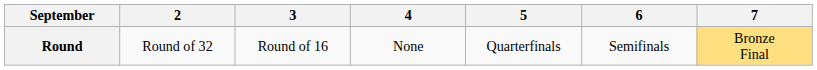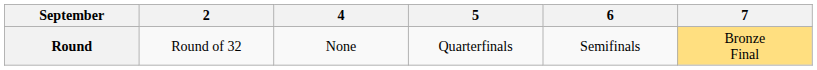 <table class="wikitable" style="text-align:center">
 <tr>
 <th width=10%>September</th>
 <th width=10%>2</th>
-<th width=10%>3</th>
 <th width=10%>4</th>
 <th width=10%>5</th>
 <th width=10%>6</th>
 <th width=10%>7</th>
 </tr>
 <tr>
 <th>Round</th>
 <td>Round of 32</td>
-<td>Round of 16</td>
 <td>None</td>
 <td>Quarterfinals</td>
 <td>Semifinals</td>
 <td bgcolor="FFDF80">Bronze<br>Final</td>
 </tr>
 </table>
